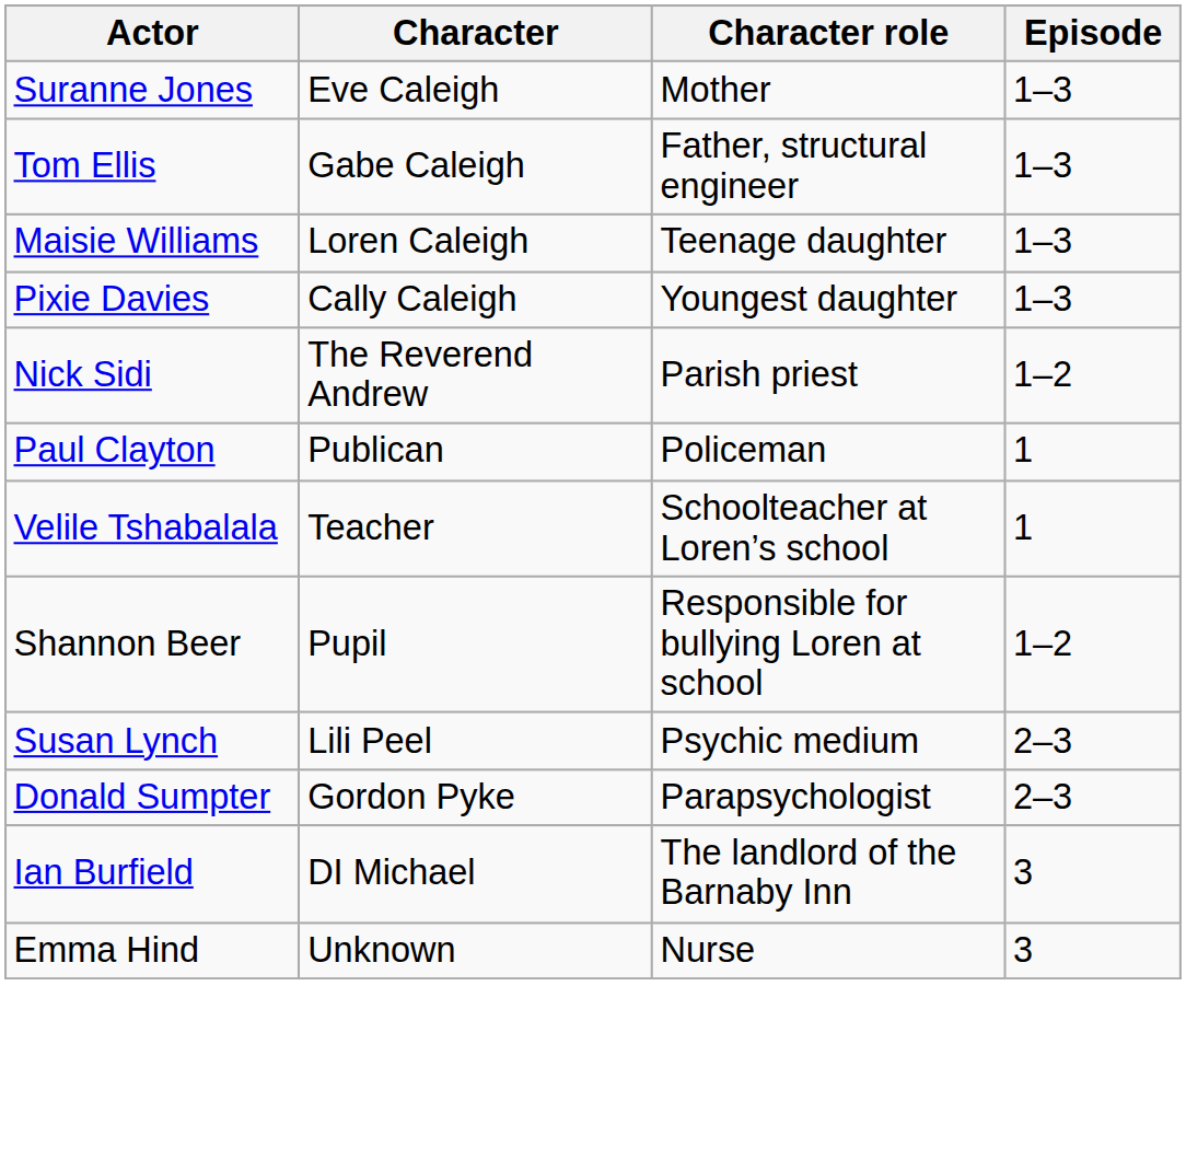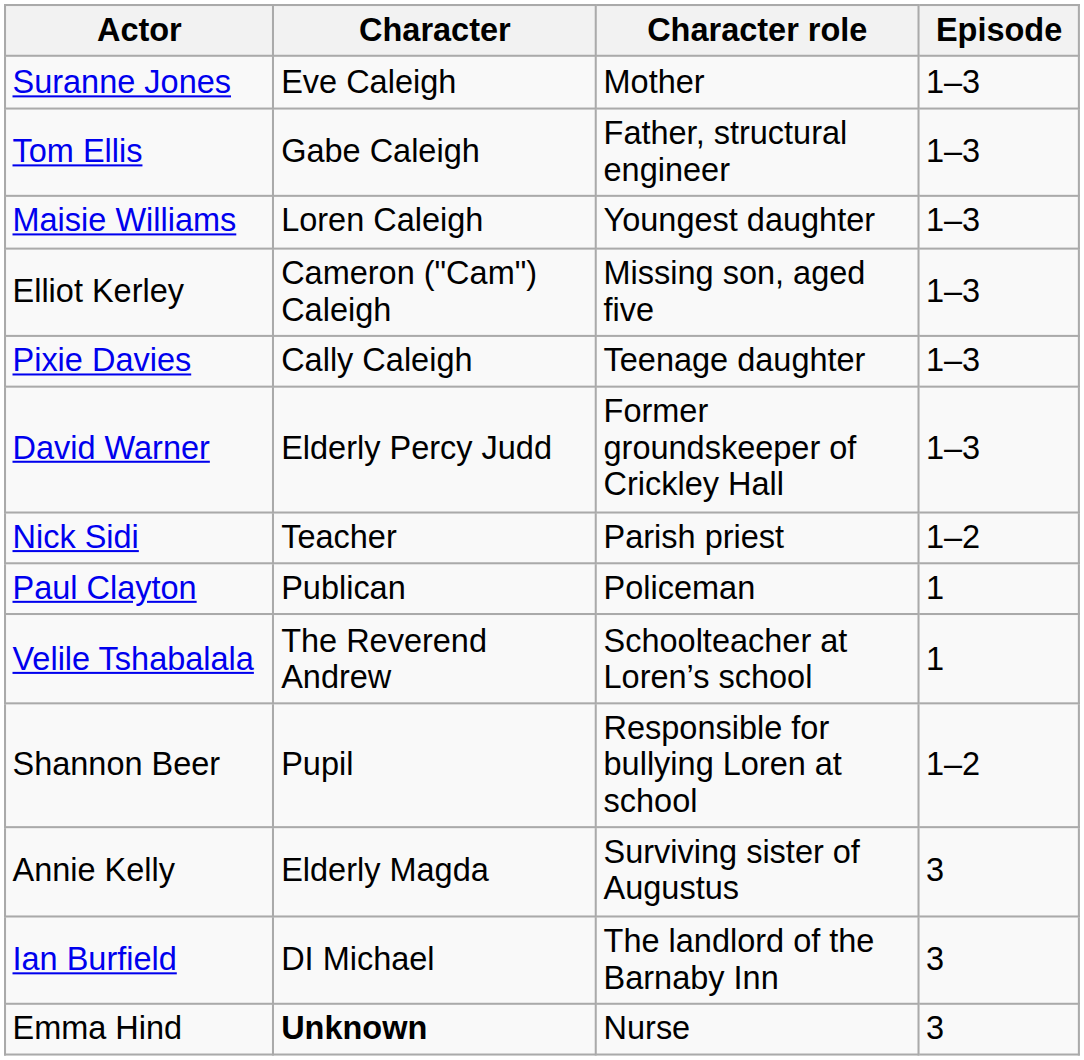 <table class="wikitable" style="width:60%;">
 <tr>
 <th style="width:25%;">Actor</th>
 <th style="width:30%;">Character</th>
 <th style="width:30%;">Character role</th>
 <th style="width:15%;">Episode</th>
 </tr>
 <tr>
 <td><a href='#'>Suranne Jones</a></td>
 <td>Eve Caleigh</td>
 <td>Mother</td>
 <td>1–3</td>
 </tr>
 <tr>
 <td><a href='#'>Tom Ellis</a></td>
 <td>Gabe Caleigh</td>
 <td>Father, structural engineer</td>
 <td>1–3</td>
 </tr>
 <tr>
 <td><a href='#'>Maisie Williams</a></td>
 <td>Loren Caleigh</td>
-<td>Teenage daughter</td>
+<td>Youngest daughter</td>
+<td>1–3</td>
+</tr>
+<tr>
+<td>Elliot Kerley</td>
+<td>Cameron ("Cam") Caleigh</td>
+<td>Missing son, aged five</td>
 <td>1–3</td>
 </tr>
 <tr>
 <td><a href='#'>Pixie Davies</a></td>
 <td>Cally Caleigh</td>
-<td>Youngest daughter</td>
+<td>Teenage daughter</td>
+<td>1–3</td>
+</tr>
+<tr>
+<td><a href='#'>David Warner</a></td>
+<td>Elderly Percy Judd</td>
+<td>Former groundskeeper of Crickley Hall</td>
 <td>1–3</td>
 </tr>
 <tr>
 <td><a href='#'>Nick Sidi</a></td>
-<td>The Reverend Andrew</td>
+<td>Teacher</td>
 <td>Parish priest</td>
 <td>1–2</td>
 </tr>
 <tr>
 <td><a href='#'>Paul Clayton</a></td>
 <td>Publican</td>
 <td>Policeman</td>
 <td>1</td>
 </tr>
 <tr>
 <td><a href='#'>Velile Tshabalala</a></td>
-<td>Teacher</td>
+<td>The Reverend Andrew</td>
 <td>Schoolteacher at Loren’s school</td>
 <td>1</td>
 </tr>
 <tr>
 <td>Shannon Beer</td>
 <td>Pupil</td>
 <td>Responsible for bullying Loren at school</td>
 <td>1–2</td>
 </tr>
 <tr>
-<td><a href='#'>Susan Lynch</a></td>
-<td>Lili Peel</td>
-<td>Psychic medium</td>
-<td>2–3</td>
-</tr>
-<tr>
-<td><a href='#'>Donald Sumpter</a></td>
-<td>Gordon Pyke</td>
-<td>Parapsychologist</td>
-<td>2–3</td>
+<td>Annie Kelly</td>
+<td>Elderly Magda</td>
+<td>Surviving sister of Augustus</td>
+<td>3</td>
 </tr>
 <tr>
 <td><a href='#'>Ian Burfield</a></td>
 <td>DI Michael</td>
 <td>The landlord of the Barnaby Inn</td>
 <td>3</td>
 </tr>
 <tr>
 <td>Emma Hind</td>
-<td>Unknown</td>
+<td><strong>Unknown</strong></td>
 <td>Nurse</td>
 <td>3</td>
 </tr>
 </table>
